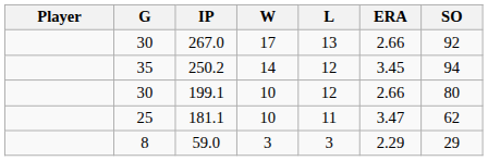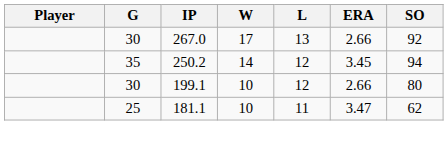 <table class="wikitable sortable">
 <tr>
 <th bgcolor="#DDDDFF" width="16%">Player</th>
 <th bgcolor="#DDDDFF" width="9%">G</th>
 <th bgcolor="#DDDDFF" width="9%">IP</th>
 <th bgcolor="#DDDDFF" width="9%">W</th>
 <th bgcolor="#DDDDFF" width="9%">L</th>
 <th bgcolor="#DDDDFF" width="9%">ERA</th>
 <th bgcolor="#DDDDFF" width="9%">SO</th>
 </tr>
 <tr align="center">
 <td></td>
 <td>30</td>
 <td>267.0</td>
 <td>17</td>
 <td>13</td>
 <td>2.66</td>
 <td>92</td>
 </tr>
 <tr align="center">
 <td></td>
 <td>35</td>
 <td>250.2</td>
 <td>14</td>
 <td>12</td>
 <td>3.45</td>
 <td>94</td>
 </tr>
 <tr align="center">
 <td></td>
 <td>30</td>
 <td>199.1</td>
 <td>10</td>
 <td>12</td>
 <td>2.66</td>
 <td>80</td>
 </tr>
 <tr align="center">
 <td></td>
 <td>25</td>
 <td>181.1</td>
 <td>10</td>
 <td>11</td>
 <td>3.47</td>
 <td>62</td>
 </tr>
-<tr align="center">
-<td></td>
-<td>8</td>
-<td>59.0</td>
-<td>3</td>
-<td>3</td>
-<td>2.29</td>
-<td>29</td>
-</tr>
 </table>
